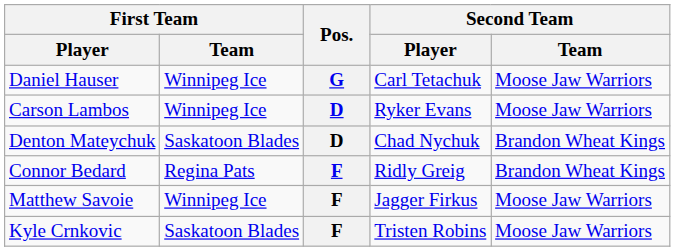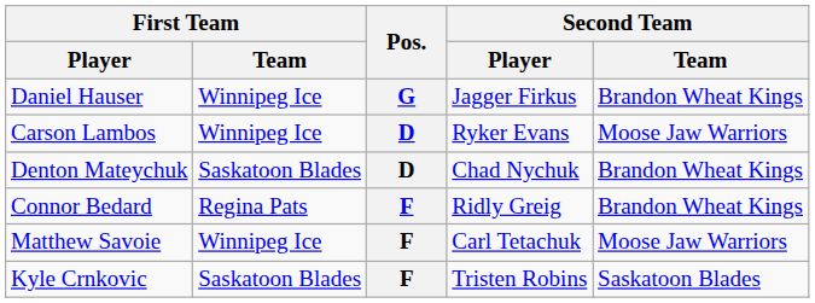 <table class="wikitable">
 <tr>
 <th colspan="2">First Team</th>
 <th style="width:10%;" rowspan="2">Pos.</th>
 <th colspan="2">Second Team</th>
 </tr>
 <tr>
 <th>Player</th>
 <th>Team</th>
 <th>Player</th>
 <th>Team</th>
 </tr>
 <tr>
 <td><a href='#'>Daniel Hauser</a></td>
 <td><a href='#'>Winnipeg Ice</a></td>
 <th style="text-align:center;"><a href='#'>G</a></th>
-<td><a href='#'>Carl Tetachuk</a></td>
-<td><a href='#'>Moose Jaw Warriors</a></td>
+<td><a href='#'>Jagger Firkus</a></td>
+<td><a href='#'>Brandon Wheat Kings</a></td>
 </tr>
 <tr>
 <td><a href='#'>Carson Lambos</a></td>
 <td><a href='#'>Winnipeg Ice</a></td>
 <th style="text-align:center;"><a href='#'>D</a></th>
 <td><a href='#'>Ryker Evans</a></td>
 <td><a href='#'>Moose Jaw Warriors</a></td>
 </tr>
 <tr>
 <td><a href='#'>Denton Mateychuk</a></td>
 <td><a href='#'>Saskatoon Blades</a></td>
 <th style="text-align:center;">D</th>
 <td><a href='#'>Chad Nychuk</a></td>
 <td><a href='#'>Brandon Wheat Kings</a></td>
 </tr>
 <tr>
 <td><a href='#'>Connor Bedard</a></td>
 <td><a href='#'>Regina Pats</a></td>
 <th style="text-align:center;"><a href='#'>F</a></th>
 <td><a href='#'>Ridly Greig</a></td>
 <td><a href='#'>Brandon Wheat Kings</a></td>
 </tr>
 <tr>
 <td><a href='#'>Matthew Savoie</a></td>
 <td><a href='#'>Winnipeg Ice</a></td>
 <th style="text-align:center;">F</th>
-<td><a href='#'>Jagger Firkus</a></td>
+<td><a href='#'>Carl Tetachuk</a></td>
 <td><a href='#'>Moose Jaw Warriors</a></td>
 </tr>
 <tr>
 <td><a href='#'>Kyle Crnkovic</a></td>
 <td><a href='#'>Saskatoon Blades</a></td>
 <th style="text-align:center;">F</th>
 <td><a href='#'>Tristen Robins</a></td>
-<td><a href='#'>Moose Jaw Warriors</a></td>
+<td><a href='#'>Saskatoon Blades</a></td>
 </tr>
 </table>
